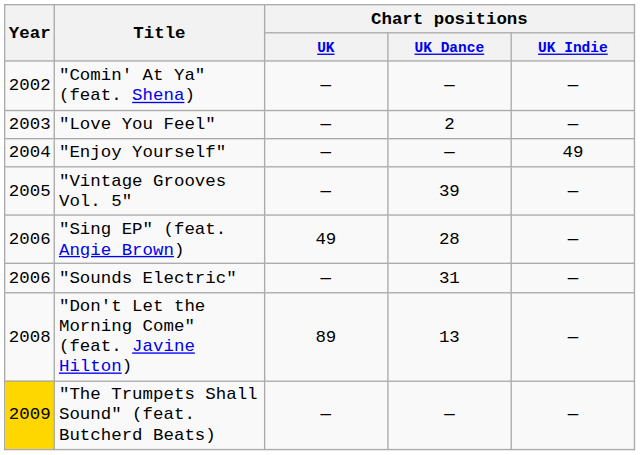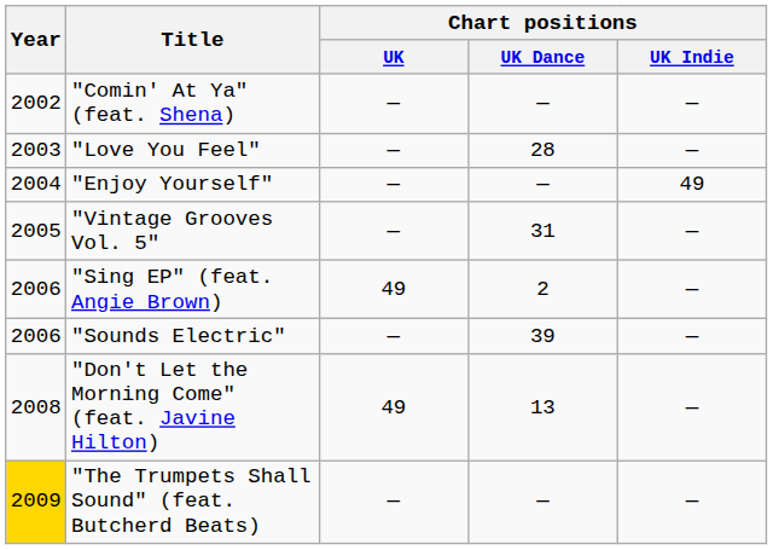 <table class="wikitable">
 <tr>
 <th width="28" rowspan="2">Year</th>
 <th width="150" rowspan="2">Title</th>
 <th colspan="3">Chart positions</th>
 </tr>
 <tr>
 <th width="86"><small><a href='#'>UK</a></small></th>
 <th width="86"><small><a href='#'>UK Dance</a></small></th>
 <th width="86"><small><a href='#'>UK Indie</a></small></th>
 </tr>
 <tr>
 <td>2002</td>
 <td>"Comin' At Ya" (feat. <a href='#'>Shena</a>)</td>
 <td align="center">—</td>
 <td align="center">—</td>
 <td align="center">—</td>
 </tr>
 <tr>
 <td>2003</td>
 <td>"Love You Feel"</td>
 <td align="center">—</td>
-<td align="center">2</td>
+<td align="center">28</td>
 <td align="center">—</td>
 </tr>
 <tr>
 <td>2004</td>
 <td>"Enjoy Yourself"</td>
 <td align="center">—</td>
 <td align="center">—</td>
 <td align="center">49</td>
 </tr>
 <tr>
 <td>2005</td>
 <td>"Vintage Grooves Vol. 5"</td>
 <td align="center">—</td>
-<td align="center">39</td>
+<td align="center">31</td>
 <td align="center">—</td>
 </tr>
 <tr>
 <td>2006</td>
 <td>"Sing EP" (feat. <a href='#'>Angie Brown</a>)</td>
 <td align="center">49</td>
-<td align="center">28</td>
+<td align="center">2</td>
 <td align="center">—</td>
 </tr>
 <tr>
 <td>2006</td>
 <td>"Sounds Electric"</td>
 <td align="center">—</td>
-<td align="center">31</td>
+<td align="center">39</td>
 <td align="center">—</td>
 </tr>
 <tr>
 <td>2008</td>
 <td>"Don't Let the Morning Come" (feat. <a href='#'>Javine Hilton</a>)</td>
-<td align="center">89</td>
+<td align="center">49</td>
 <td align="center">13</td>
 <td align="center">—</td>
 </tr>
 <tr>
 <td style="background: gold;">2009</td>
 <td>"The Trumpets Shall Sound" (feat. Butcherd Beats)</td>
 <td align="center">—</td>
 <td align="center">—</td>
 <td align="center">—</td>
 </tr>
 </table>
